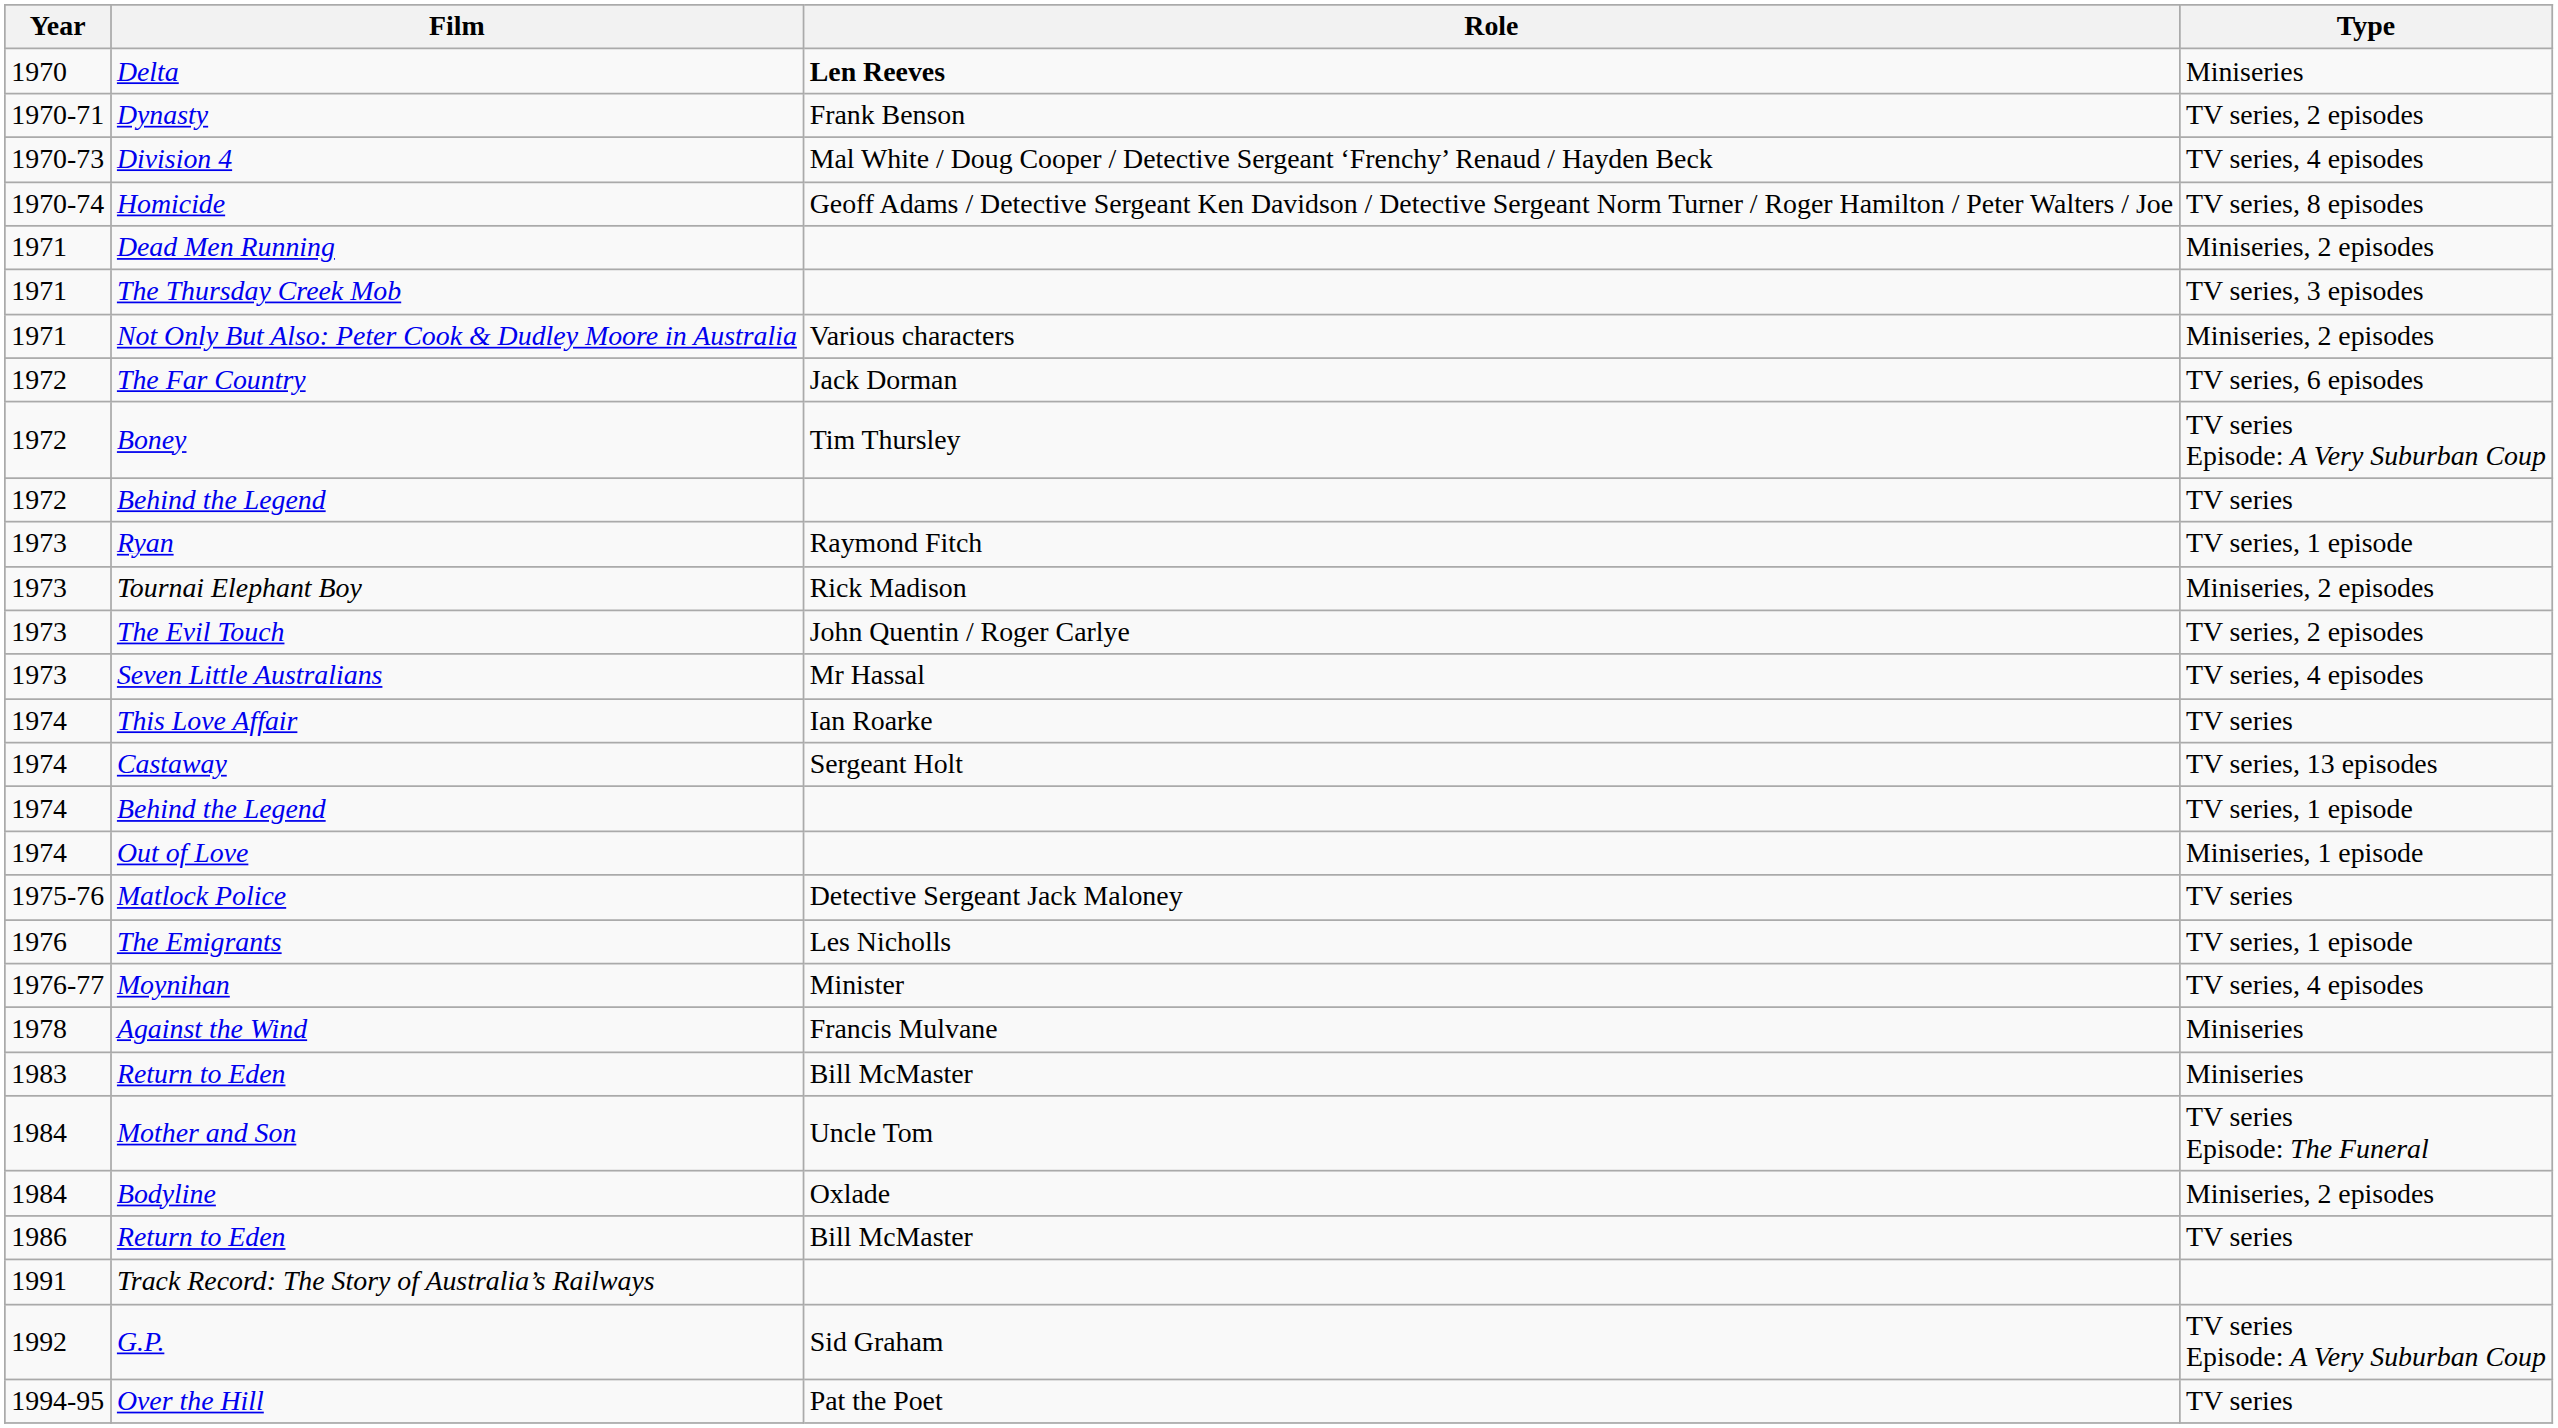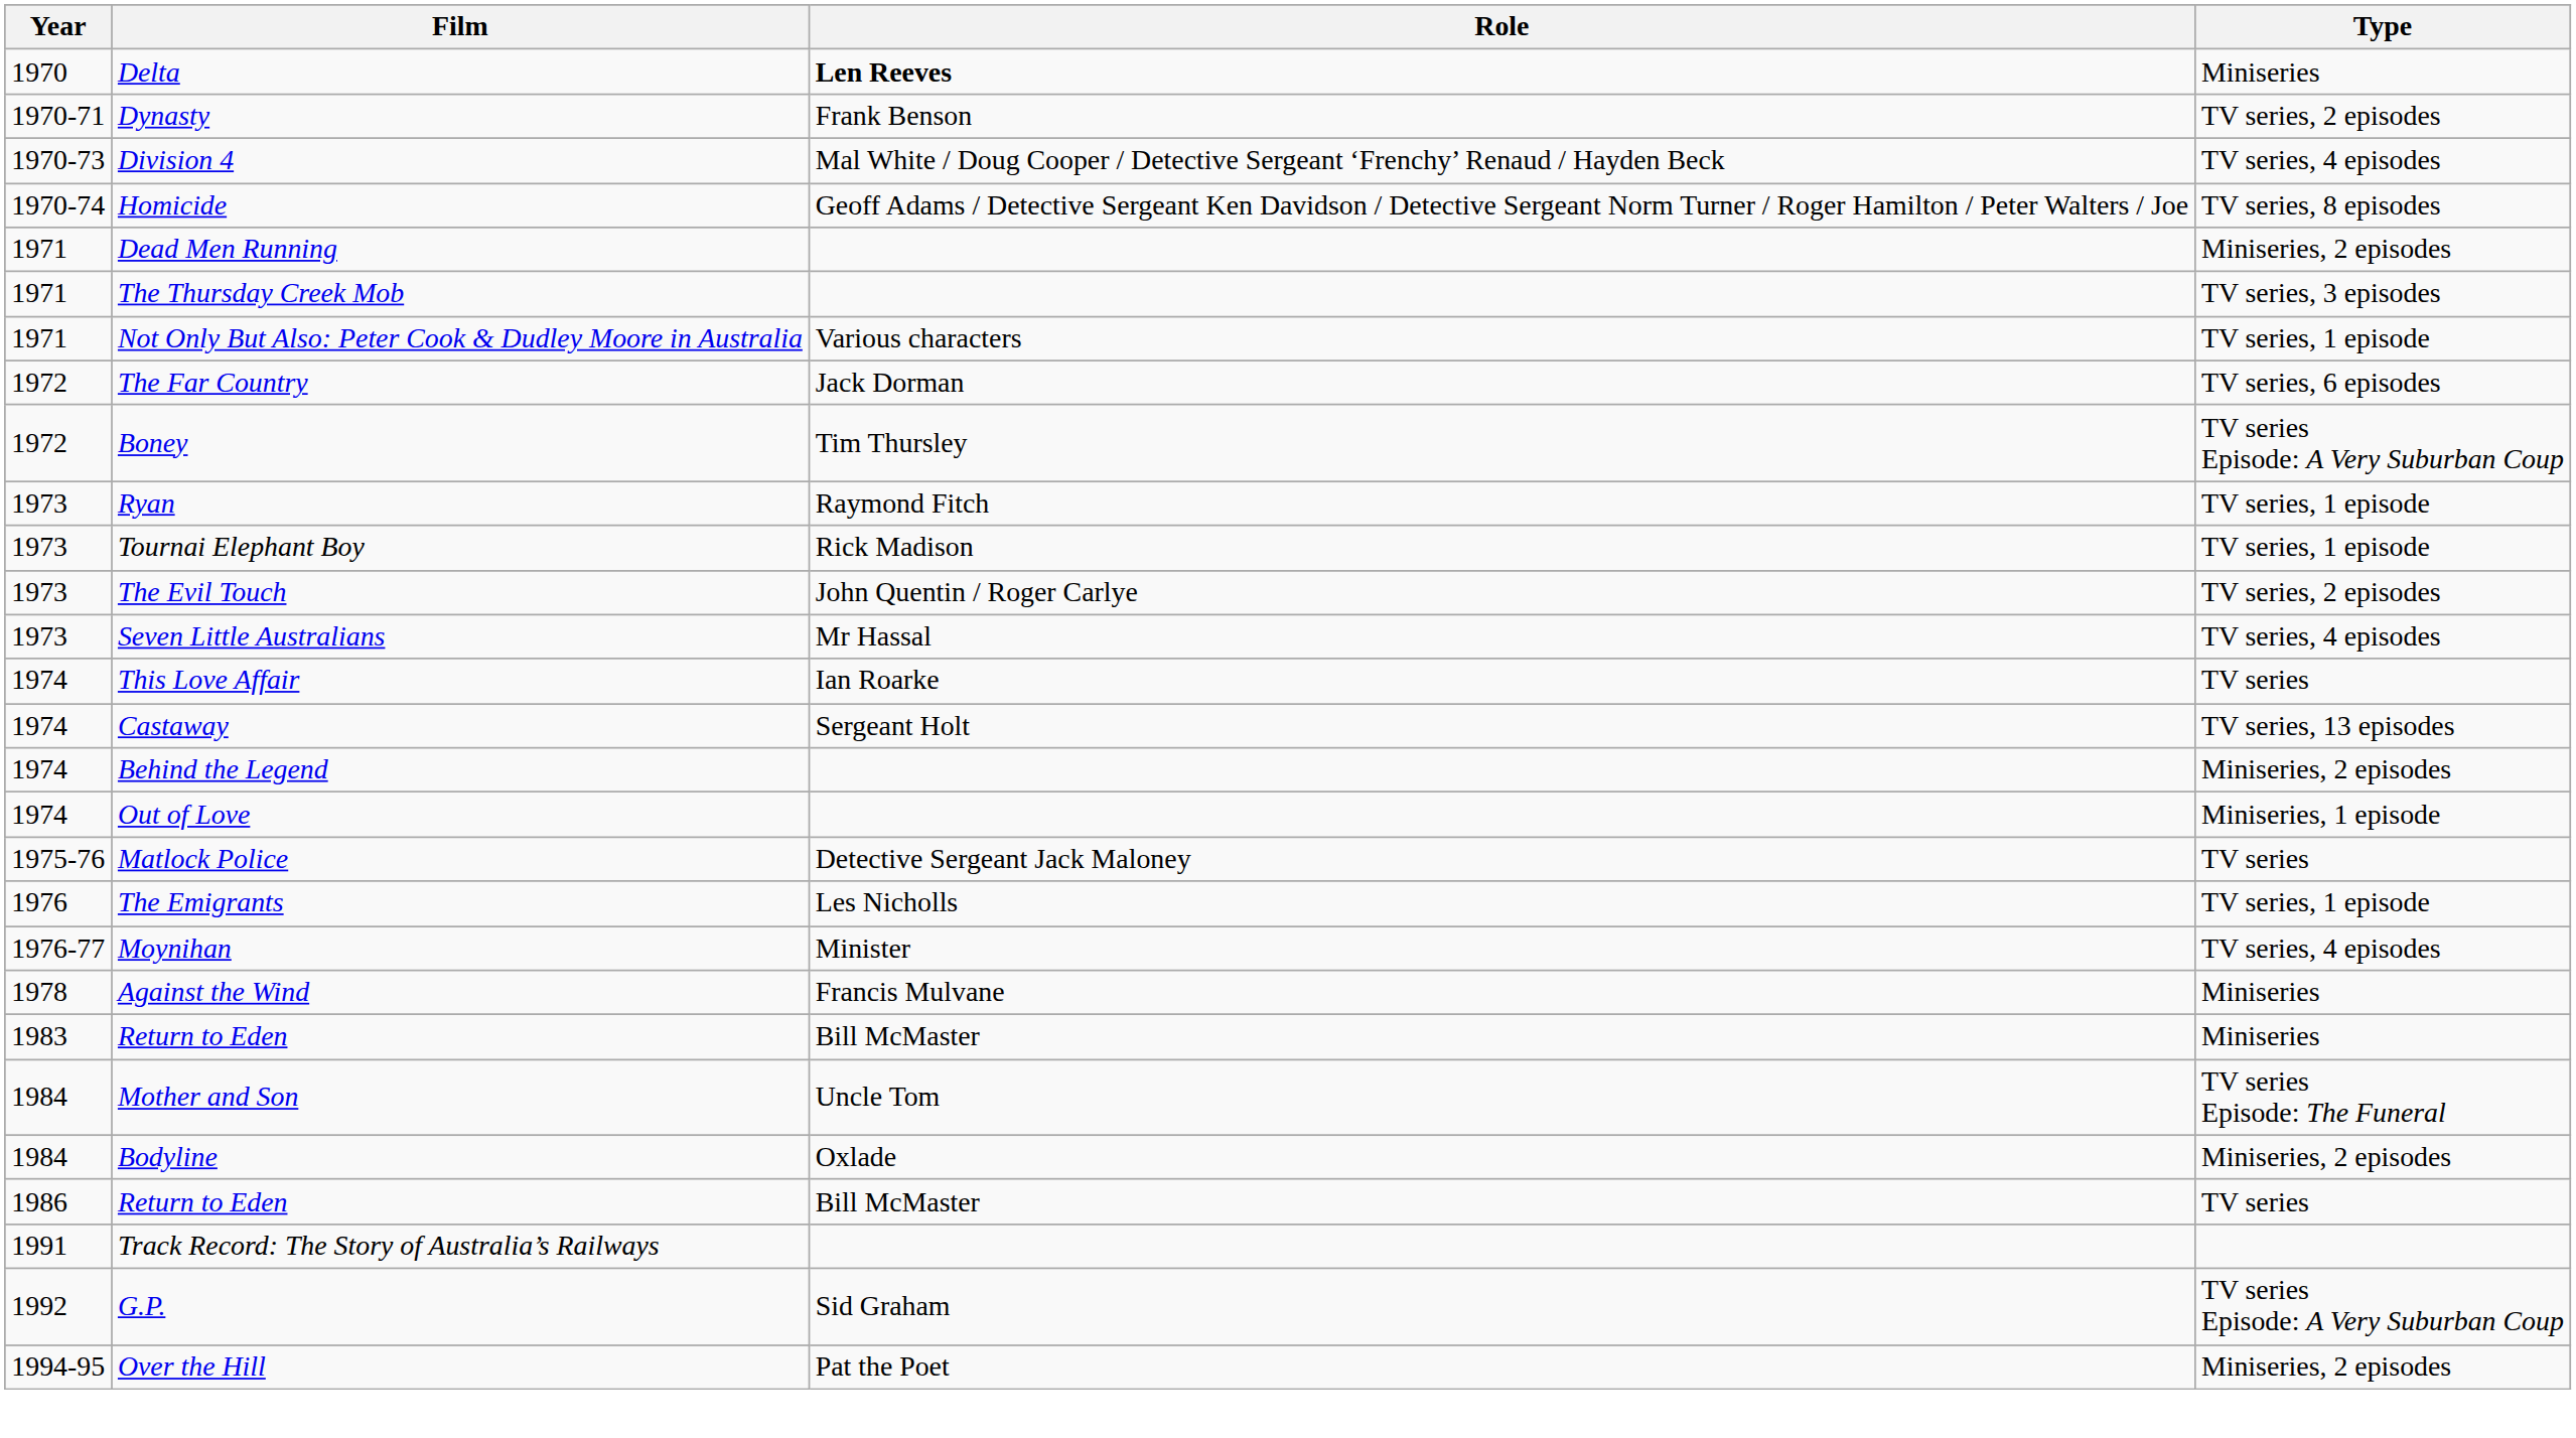 <table class="wikitable sortable">
 <tr>
 <th>Year</th>
 <th>Film</th>
 <th>Role</th>
 <th class="unsortable">Type</th>
 </tr>
 <tr>
 <td>1970</td>
 <td><em><a href='#'>Delta</a></em></td>
 <td><strong>Len Reeves</strong></td>
 <td>Miniseries</td>
 </tr>
 <tr>
 <td>1970-71</td>
 <td><em><a href='#'>Dynasty</a></em></td>
 <td>Frank Benson</td>
 <td>TV series, 2 episodes</td>
 </tr>
 <tr>
 <td>1970-73</td>
 <td><em><a href='#'>Division 4</a></em></td>
 <td>Mal White / Doug Cooper / Detective Sergeant ‘Frenchy’ Renaud / Hayden Beck</td>
 <td>TV series, 4 episodes</td>
 </tr>
 <tr>
 <td>1970-74</td>
 <td><em><a href='#'>Homicide</a></em></td>
 <td>Geoff Adams / Detective Sergeant Ken Davidson / Detective Sergeant Norm Turner / Roger Hamilton / Peter Walters / Joe</td>
 <td>TV series, 8 episodes</td>
 </tr>
 <tr>
 <td>1971</td>
 <td><em><a href='#'>Dead Men Running</a></em></td>
 <td></td>
 <td>Miniseries, 2 episodes</td>
 </tr>
 <tr>
 <td>1971</td>
 <td><em><a href='#'>The Thursday Creek Mob</a></em></td>
 <td></td>
 <td>TV series, 3 episodes</td>
 </tr>
 <tr>
 <td>1971</td>
 <td><em><a href='#'>Not Only But Also: Peter Cook & Dudley Moore in Australia</a></em></td>
 <td>Various characters</td>
-<td>Miniseries, 2 episodes</td>
+<td>TV series, 1 episode</td>
 </tr>
 <tr>
 <td>1972</td>
 <td><em><a href='#'>The Far Country</a></em></td>
 <td>Jack Dorman</td>
 <td>TV series, 6 episodes</td>
 </tr>
 <tr>
 <td>1972</td>
 <td><em><a href='#'>Boney</a></em></td>
 <td>Tim Thursley</td>
 <td>TV series<br>Episode: <em>A Very Suburban Coup</em></td>
 </tr>
 <tr>
-<td>1972</td>
-<td><em><a href='#'>Behind the Legend</a></em></td>
-<td></td>
-<td>TV series</td>
-</tr>
-<tr>
 <td>1973</td>
 <td><em><a href='#'>Ryan</a></em></td>
 <td>Raymond Fitch</td>
 <td>TV series, 1 episode</td>
 </tr>
 <tr>
 <td>1973</td>
 <td><em>Tournai Elephant Boy</em></td>
 <td>Rick Madison</td>
-<td>Miniseries, 2 episodes</td>
+<td>TV series, 1 episode</td>
 </tr>
 <tr>
 <td>1973</td>
 <td><em><a href='#'>The Evil Touch</a></em></td>
 <td>John Quentin / Roger Carlye</td>
 <td>TV series, 2 episodes</td>
 </tr>
 <tr>
 <td>1973</td>
 <td><em><a href='#'>Seven Little Australians</a></em></td>
 <td>Mr Hassal</td>
 <td>TV series, 4 episodes</td>
 </tr>
 <tr>
 <td>1974</td>
 <td><em><a href='#'>This Love Affair</a></em></td>
 <td>Ian Roarke</td>
 <td>TV series</td>
 </tr>
 <tr>
 <td>1974</td>
 <td><em><a href='#'>Castaway</a></em></td>
 <td>Sergeant Holt</td>
 <td>TV series, 13 episodes</td>
 </tr>
 <tr>
 <td>1974</td>
 <td><em><a href='#'>Behind the Legend</a></em></td>
 <td></td>
-<td>TV series, 1 episode</td>
+<td>Miniseries, 2 episodes</td>
 </tr>
 <tr>
 <td>1974</td>
 <td><em><a href='#'>Out of Love</a></em></td>
 <td></td>
 <td>Miniseries, 1 episode</td>
 </tr>
 <tr>
 <td>1975-76</td>
 <td><em><a href='#'>Matlock Police</a></em></td>
 <td>Detective Sergeant Jack Maloney</td>
 <td>TV series</td>
 </tr>
 <tr>
 <td>1976</td>
 <td><em><a href='#'>The Emigrants</a></em></td>
 <td>Les Nicholls</td>
 <td>TV series, 1 episode</td>
 </tr>
 <tr>
 <td>1976-77</td>
 <td><em><a href='#'>Moynihan</a></em></td>
 <td>Minister</td>
 <td>TV series, 4 episodes</td>
 </tr>
 <tr>
 <td>1978</td>
 <td><em><a href='#'>Against the Wind</a></em></td>
 <td>Francis Mulvane</td>
 <td>Miniseries</td>
 </tr>
 <tr>
 <td>1983</td>
 <td><em><a href='#'>Return to Eden</a></em></td>
 <td>Bill McMaster</td>
 <td>Miniseries</td>
 </tr>
 <tr>
 <td>1984</td>
 <td><em><a href='#'>Mother and Son</a></em></td>
 <td>Uncle Tom</td>
 <td>TV series<br>Episode: <em>The Funeral</em></td>
 </tr>
 <tr>
 <td>1984</td>
 <td><em><a href='#'>Bodyline</a></em></td>
 <td>Oxlade</td>
 <td>Miniseries, 2 episodes</td>
 </tr>
 <tr>
 <td>1986</td>
 <td><em><a href='#'>Return to Eden</a></em></td>
 <td>Bill McMaster</td>
 <td>TV series</td>
 </tr>
 <tr>
 <td>1991</td>
 <td><em>Track Record: The Story of Australia’s Railways</em></td>
 <td></td>
 <td></td>
 </tr>
 <tr>
 <td>1992</td>
 <td><em><a href='#'>G.P.</a></em></td>
 <td>Sid Graham</td>
 <td>TV series<br>Episode: <em>A Very Suburban Coup</em></td>
 </tr>
 <tr>
 <td>1994-95</td>
 <td><em><a href='#'>Over the Hill</a></em></td>
 <td>Pat the Poet</td>
-<td>TV series</td>
+<td>Miniseries, 2 episodes</td>
 </tr>
 </table>
